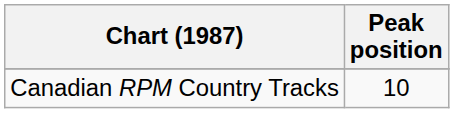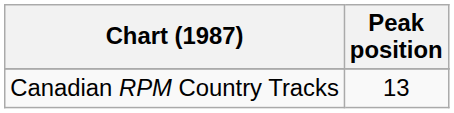 <table class="wikitable">
 <tr>
 <th align="left">Chart (1987)</th>
 <th align="center">Peak<br>position</th>
 </tr>
 <tr>
 </tr>
 <tr>
 <td align="left">Canadian <em>RPM</em> Country Tracks</td>
-<td align="center">10</td>
+<td align="center">13</td>
 </tr>
 </table>
